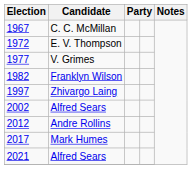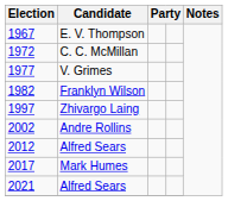 <table class="wikitable">
 <tr>
 <th>Election</th>
 <th>Candidate</th>
 <th colspan=2>Party</th>
 <th>Notes</th>
 </tr>
 <tr>
 <td><a href='#'>1967</a></td>
-<td>C. C. McMillan</td>
+<td>E. V. Thompson</td>
 <td></td>
 <td></td>
 </tr>
 <tr>
 <td><a href='#'>1972</a></td>
-<td>E. V. Thompson</td>
+<td>C. C. McMillan</td>
 <td></td>
 <td></td>
 </tr>
 <tr>
 <td><a href='#'>1977</a></td>
 <td>V. Grimes</td>
 <td></td>
 <td></td>
 </tr>
 <tr>
 <td><a href='#'>1982</a></td>
 <td><a href='#'>Franklyn Wilson</a></td>
 <td></td>
 <td></td>
 </tr>
 <tr>
 <td><a href='#'>1997</a></td>
 <td><a href='#'>Zhivargo Laing</a></td>
 <td></td>
 <td></td>
 </tr>
 <tr>
 <td><a href='#'>2002</a></td>
-<td><a href='#'>Alfred Sears</a></td>
+<td><a href='#'>Andre Rollins</a></td>
 <td></td>
 <td></td>
 </tr>
 <tr>
 <td><a href='#'>2012</a></td>
-<td><a href='#'>Andre Rollins</a></td>
+<td><a href='#'>Alfred Sears</a></td>
 <td></td>
 <td></td>
 </tr>
 <tr>
 <td><a href='#'>2017</a></td>
 <td><a href='#'>Mark Humes</a></td>
 <td></td>
 <td></td>
 </tr>
 <tr>
 <td><a href='#'>2021</a></td>
 <td><a href='#'>Alfred Sears</a></td>
 <td></td>
 <td></td>
 </tr>
 <tr>
 </tr>
 </table>
